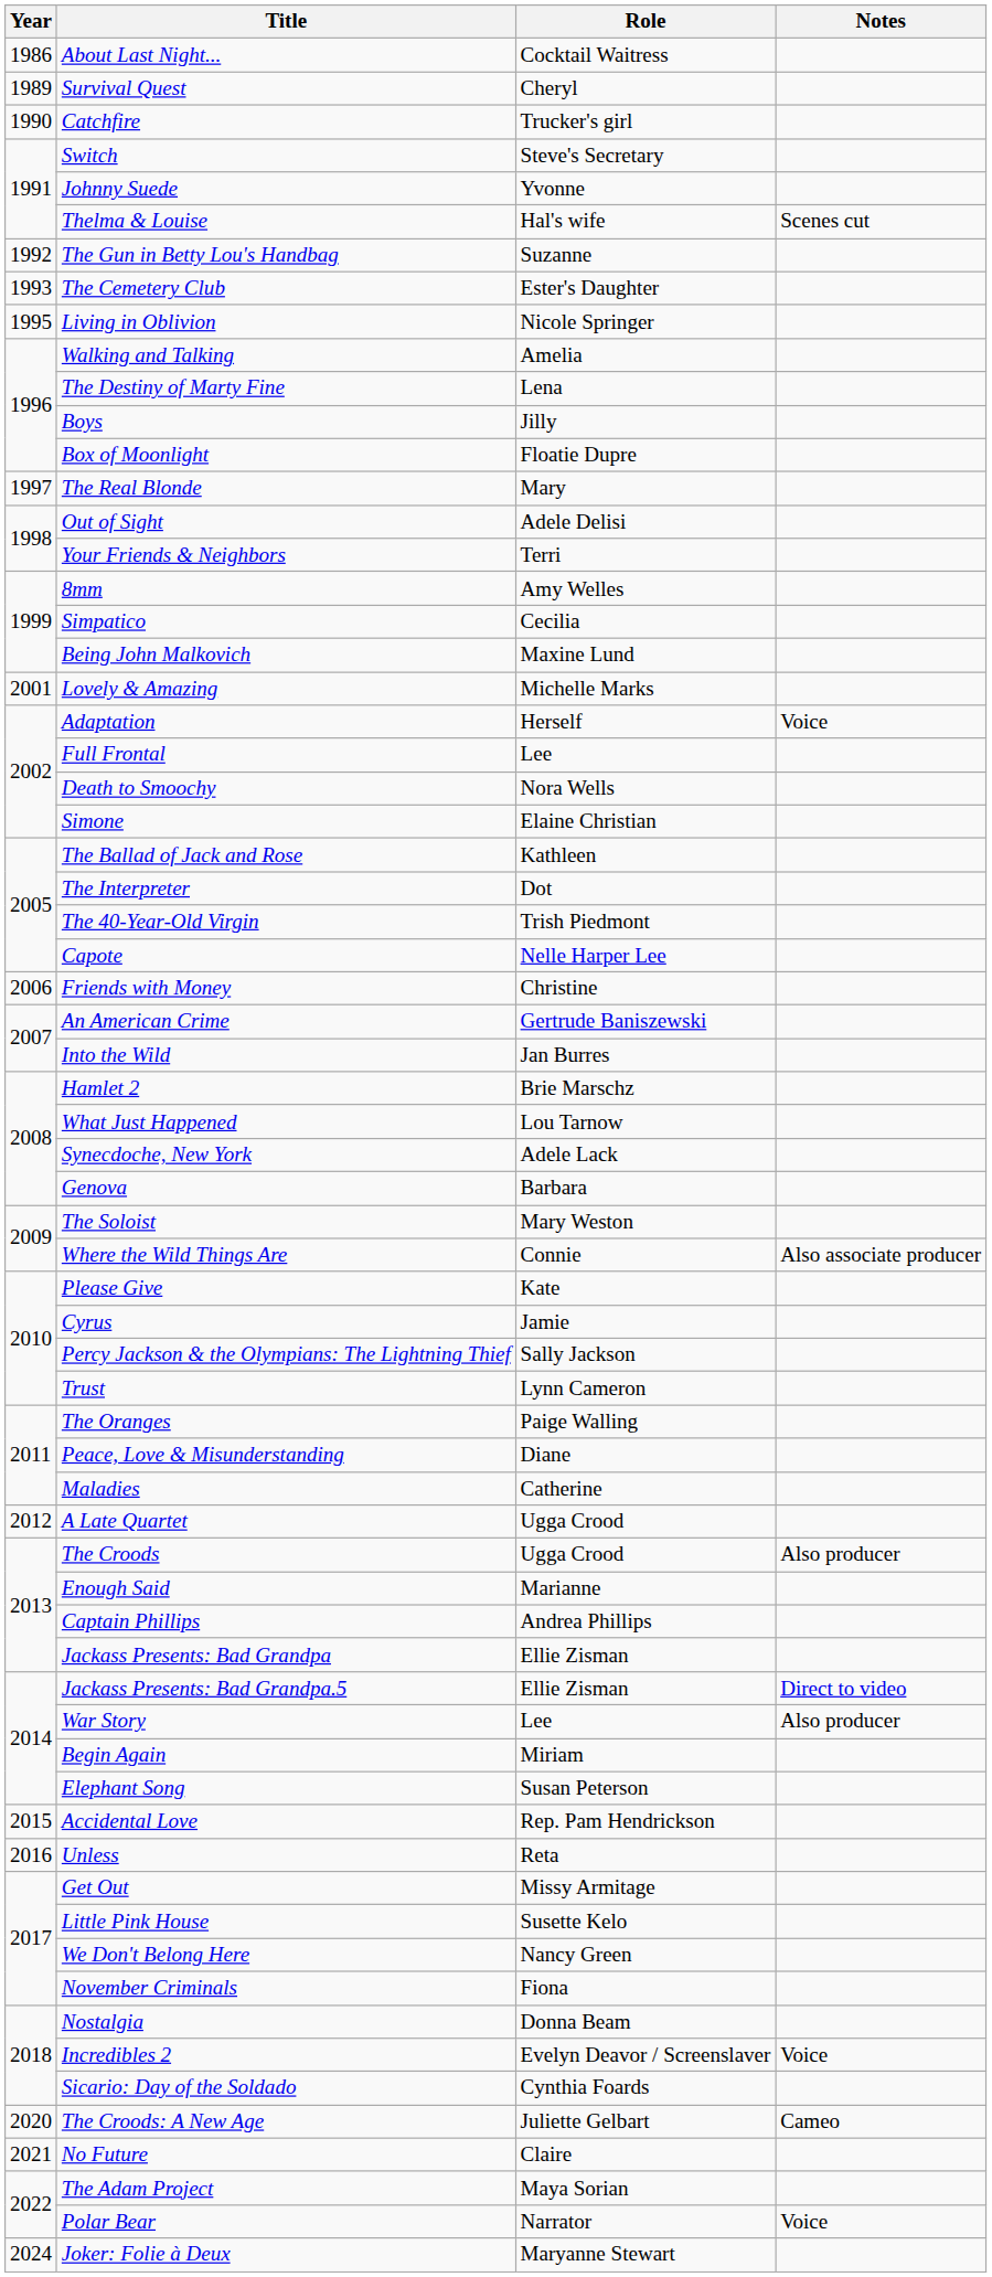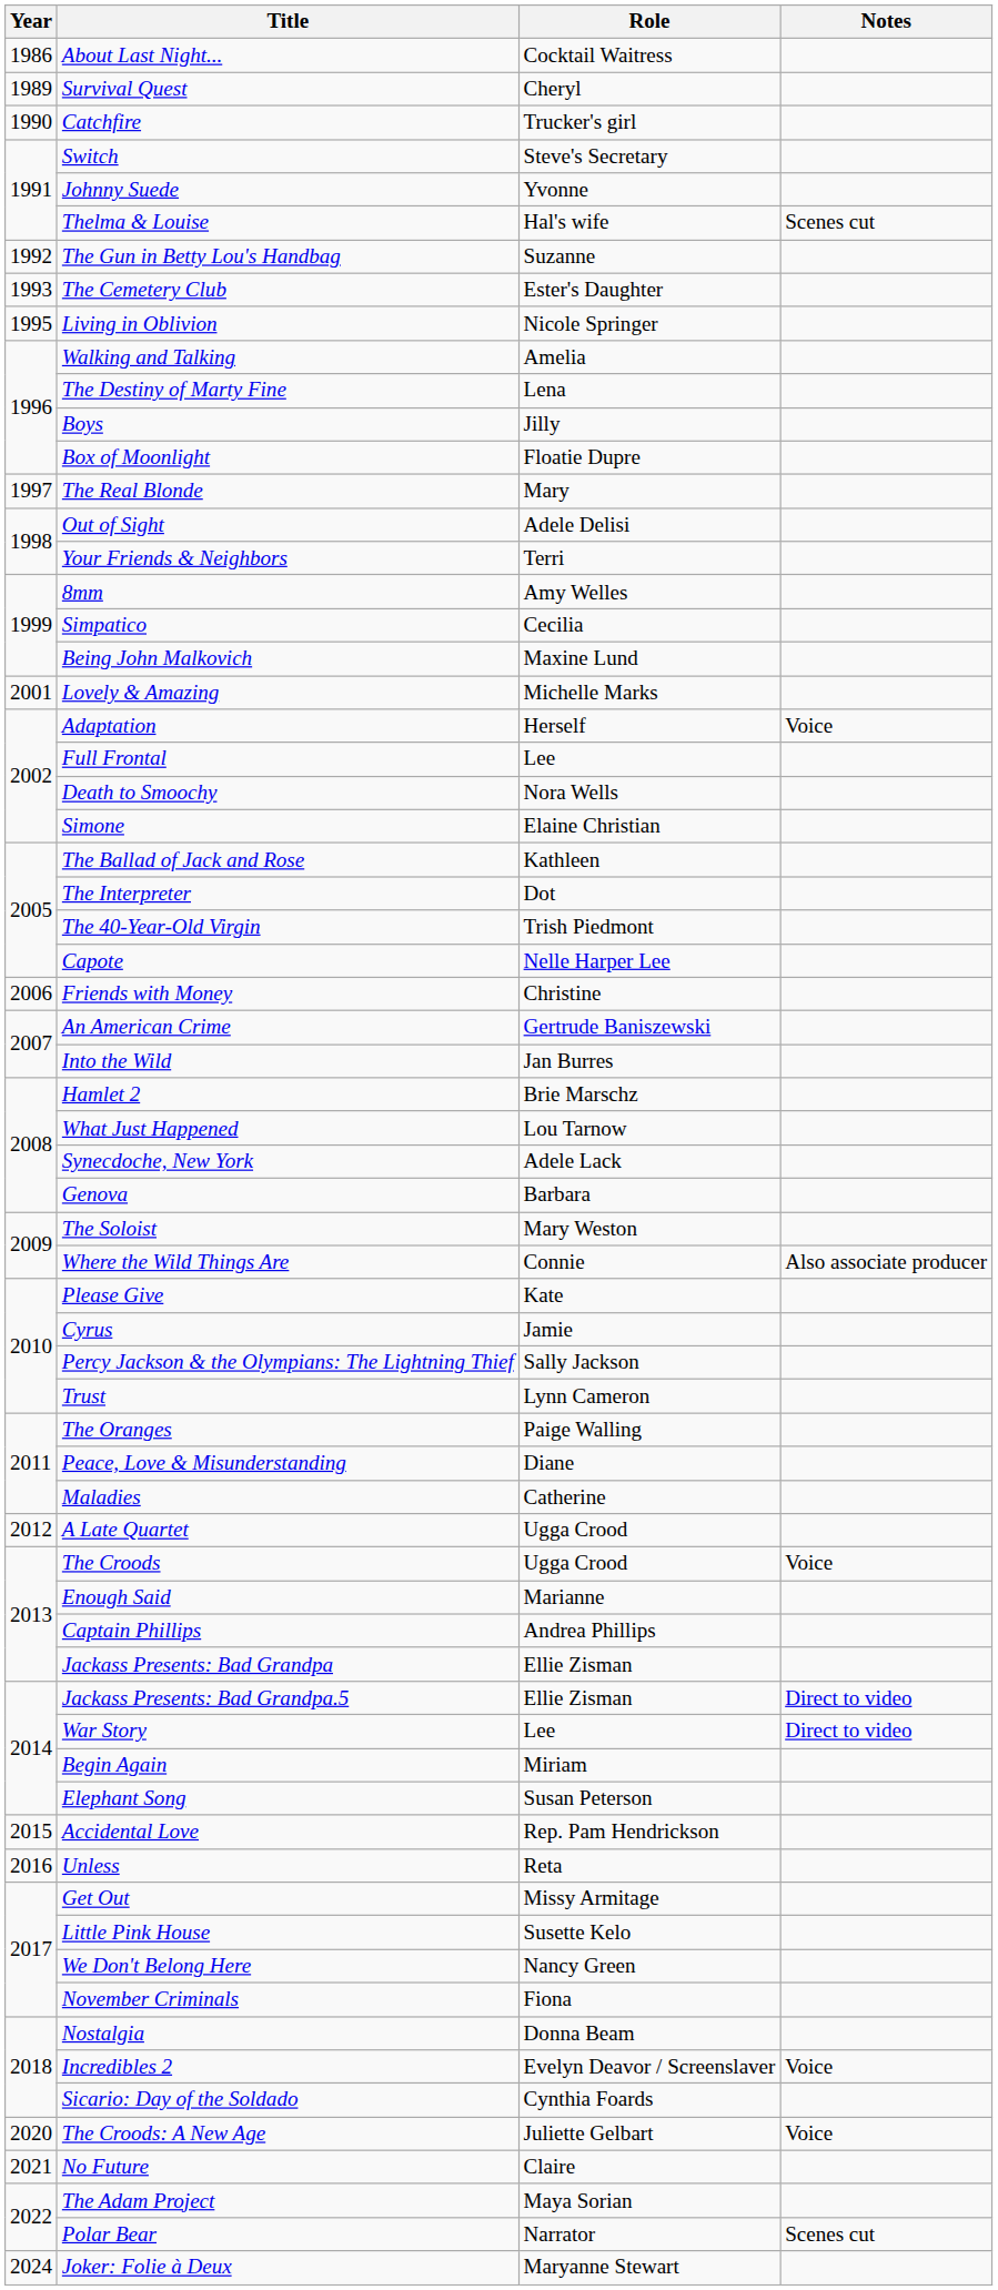 <table class = "wikitable sortable">
 <tr>
 <th>Year</th>
 <th>Title</th>
 <th>Role</th>
 <th class = "unsortable">Notes</th>
 </tr>
 <tr>
 <td>1986</td>
 <td><em><a href='#'>About Last Night...</a></em></td>
 <td>Cocktail Waitress</td>
 <td></td>
 </tr>
 <tr>
 <td>1989</td>
 <td><em><a href='#'>Survival Quest</a></em></td>
 <td>Cheryl</td>
 <td></td>
 </tr>
 <tr>
 <td>1990</td>
 <td><em><a href='#'>Catchfire</a></em></td>
 <td>Trucker's girl</td>
 <td></td>
 </tr>
 <tr>
 <td rowspan=3>1991</td>
 <td><em><a href='#'>Switch</a></em></td>
 <td>Steve's Secretary</td>
 <td></td>
 </tr>
 <tr>
 <td><em><a href='#'>Johnny Suede</a></em></td>
 <td>Yvonne</td>
 <td></td>
 </tr>
 <tr>
 <td><em><a href='#'>Thelma & Louise</a></em></td>
 <td>Hal's wife</td>
 <td>Scenes cut</td>
 </tr>
 <tr>
 <td>1992</td>
 <td><em><a href='#'>The Gun in Betty Lou's Handbag</a></em></td>
 <td>Suzanne</td>
 <td></td>
 </tr>
 <tr>
 <td>1993</td>
 <td><em><a href='#'>The Cemetery Club</a></em></td>
 <td>Ester's Daughter</td>
 <td></td>
 </tr>
 <tr>
 <td>1995</td>
 <td><em><a href='#'>Living in Oblivion</a></em></td>
 <td>Nicole Springer</td>
 <td></td>
 </tr>
 <tr>
 <td rowspan=4>1996</td>
 <td><em><a href='#'>Walking and Talking</a></em></td>
 <td>Amelia</td>
 <td></td>
 </tr>
 <tr>
 <td><em><a href='#'>The Destiny of Marty Fine</a></em></td>
 <td>Lena</td>
 <td></td>
 </tr>
 <tr>
 <td><em><a href='#'>Boys</a></em></td>
 <td>Jilly</td>
 <td></td>
 </tr>
 <tr>
 <td><em><a href='#'>Box of Moonlight</a></em></td>
 <td>Floatie Dupre</td>
 <td></td>
 </tr>
 <tr>
 <td>1997</td>
 <td><em><a href='#'>The Real Blonde</a></em></td>
 <td>Mary</td>
 <td></td>
 </tr>
 <tr>
 <td rowspan=2>1998</td>
 <td><em><a href='#'>Out of Sight</a></em></td>
 <td>Adele Delisi</td>
 <td></td>
 </tr>
 <tr>
 <td><em><a href='#'>Your Friends & Neighbors</a></em></td>
 <td>Terri</td>
 <td></td>
 </tr>
 <tr>
 <td rowspan=3>1999</td>
 <td><em><a href='#'>8mm</a></em></td>
 <td>Amy Welles</td>
 <td></td>
 </tr>
 <tr>
 <td><em><a href='#'>Simpatico</a></em></td>
 <td>Cecilia</td>
 <td></td>
 </tr>
 <tr>
 <td><em><a href='#'>Being John Malkovich</a></em></td>
 <td>Maxine Lund</td>
 <td></td>
 </tr>
 <tr>
 <td>2001</td>
 <td><em><a href='#'>Lovely & Amazing</a></em></td>
 <td>Michelle Marks</td>
 <td></td>
 </tr>
 <tr>
 <td rowspan=4>2002</td>
 <td><em><a href='#'>Adaptation</a></em></td>
 <td>Herself</td>
 <td>Voice</td>
 </tr>
 <tr>
 <td><em><a href='#'>Full Frontal</a></em></td>
 <td>Lee</td>
 <td></td>
 </tr>
 <tr>
 <td><em><a href='#'>Death to Smoochy</a></em></td>
 <td>Nora Wells</td>
 <td></td>
 </tr>
 <tr>
 <td><em><a href='#'>Simone</a></em></td>
 <td>Elaine Christian</td>
 <td></td>
 </tr>
 <tr>
 <td rowspan=4>2005</td>
 <td><em><a href='#'>The Ballad of Jack and Rose</a></em></td>
 <td>Kathleen</td>
 <td></td>
 </tr>
 <tr>
 <td><em><a href='#'>The Interpreter</a></em></td>
 <td>Dot</td>
 <td></td>
 </tr>
 <tr>
 <td><em><a href='#'>The 40-Year-Old Virgin</a></em></td>
 <td>Trish Piedmont</td>
 <td></td>
 </tr>
 <tr>
 <td><em><a href='#'>Capote</a></em></td>
 <td><a href='#'>Nelle Harper Lee</a></td>
 <td></td>
 </tr>
 <tr>
 <td rowspan=1>2006</td>
 <td><em><a href='#'>Friends with Money</a></em></td>
 <td>Christine</td>
 <td></td>
 </tr>
 <tr>
 <td rowspan=2>2007</td>
 <td><em><a href='#'>An American Crime</a></em></td>
 <td><a href='#'>Gertrude Baniszewski</a></td>
 <td></td>
 </tr>
 <tr>
 <td><em><a href='#'>Into the Wild</a></em></td>
 <td>Jan Burres</td>
 <td></td>
 </tr>
 <tr>
 <td rowspan=4>2008</td>
 <td><em><a href='#'>Hamlet 2</a></em></td>
 <td>Brie Marschz</td>
 <td></td>
 </tr>
 <tr>
 <td><em><a href='#'>What Just Happened</a></em></td>
 <td>Lou Tarnow</td>
 <td></td>
 </tr>
 <tr>
 <td><em><a href='#'>Synecdoche, New York</a></em></td>
 <td>Adele Lack</td>
 <td></td>
 </tr>
 <tr>
 <td><em><a href='#'>Genova</a></em></td>
 <td>Barbara</td>
 <td></td>
 </tr>
 <tr>
 <td rowspan=2>2009</td>
 <td><em><a href='#'>The Soloist</a></em></td>
 <td>Mary Weston</td>
 <td></td>
 </tr>
 <tr>
 <td><em><a href='#'>Where the Wild Things Are</a></em></td>
 <td>Connie</td>
 <td>Also associate producer</td>
 </tr>
 <tr>
 <td rowspan=4>2010</td>
 <td><em><a href='#'>Please Give</a></em></td>
 <td>Kate</td>
 <td></td>
 </tr>
 <tr>
 <td><em><a href='#'>Cyrus</a></em></td>
 <td>Jamie</td>
 <td></td>
 </tr>
 <tr>
 <td><em><a href='#'>Percy Jackson & the Olympians: The Lightning Thief</a></em></td>
 <td>Sally Jackson</td>
 <td></td>
 </tr>
 <tr>
 <td><em><a href='#'>Trust</a></em></td>
 <td>Lynn Cameron</td>
 <td></td>
 </tr>
 <tr>
 <td rowspan=3>2011</td>
 <td><em><a href='#'>The Oranges</a></em></td>
 <td>Paige Walling</td>
 <td></td>
 </tr>
 <tr>
 <td><em><a href='#'>Peace, Love & Misunderstanding</a></em></td>
 <td>Diane</td>
 <td></td>
 </tr>
 <tr>
 <td><em><a href='#'>Maladies</a></em></td>
 <td>Catherine</td>
 <td></td>
 </tr>
 <tr>
 <td>2012</td>
 <td><em><a href='#'>A Late Quartet</a></em></td>
 <td>Ugga Crood</td>
 <td></td>
 </tr>
 <tr>
 <td rowspan=4>2013</td>
 <td><em><a href='#'>The Croods</a></em></td>
 <td>Ugga Crood</td>
-<td>Also producer</td>
+<td>Voice</td>
 </tr>
 <tr>
 <td><em><a href='#'>Enough Said</a></em></td>
 <td>Marianne</td>
 <td></td>
 </tr>
 <tr>
 <td><em><a href='#'>Captain Phillips</a></em></td>
 <td>Andrea Phillips</td>
 <td></td>
 </tr>
 <tr>
 <td><em><a href='#'>Jackass Presents: Bad Grandpa</a></em></td>
 <td>Ellie Zisman</td>
 <td></td>
 </tr>
 <tr>
 <td rowspan=4>2014</td>
 <td><em><a href='#'>Jackass Presents: Bad Grandpa.5</a></em></td>
 <td>Ellie Zisman</td>
 <td><a href='#'>Direct to video</a></td>
 </tr>
 <tr>
 <td><em><a href='#'>War Story</a></em></td>
 <td>Lee</td>
-<td>Also producer</td>
+<td><a href='#'>Direct to video</a></td>
 </tr>
 <tr>
 <td><em><a href='#'>Begin Again</a></em></td>
 <td>Miriam</td>
 <td></td>
 </tr>
 <tr>
 <td><em><a href='#'>Elephant Song</a></em></td>
 <td>Susan Peterson</td>
 <td></td>
 </tr>
 <tr>
 <td>2015</td>
 <td><em><a href='#'>Accidental Love</a></em></td>
 <td>Rep. Pam Hendrickson</td>
 <td></td>
 </tr>
 <tr>
 <td>2016</td>
 <td><em><a href='#'>Unless</a></em></td>
 <td>Reta</td>
 <td></td>
 </tr>
 <tr>
 <td rowspan=4>2017</td>
 <td><em><a href='#'>Get Out</a></em></td>
 <td>Missy Armitage</td>
 <td></td>
 </tr>
 <tr>
 <td><em><a href='#'>Little Pink House</a></em></td>
 <td>Susette Kelo</td>
 <td></td>
 </tr>
 <tr>
 <td><em><a href='#'>We Don't Belong Here</a></em></td>
 <td>Nancy Green</td>
 <td></td>
 </tr>
 <tr>
 <td><em><a href='#'>November Criminals</a></em></td>
 <td>Fiona</td>
 <td></td>
 </tr>
 <tr>
 <td rowspan=3>2018</td>
 <td><em><a href='#'>Nostalgia</a></em></td>
 <td>Donna Beam</td>
 <td></td>
 </tr>
 <tr>
 <td><em><a href='#'>Incredibles 2</a></em></td>
 <td>Evelyn Deavor / Screenslaver</td>
 <td>Voice</td>
 </tr>
 <tr>
 <td><em><a href='#'>Sicario: Day of the Soldado</a></em></td>
 <td>Cynthia Foards</td>
 <td></td>
 </tr>
 <tr>
 <td>2020</td>
 <td><em><a href='#'>The Croods: A New Age</a></em></td>
 <td>Juliette Gelbart</td>
-<td>Cameo</td>
+<td>Voice</td>
 </tr>
 <tr>
 <td>2021</td>
 <td><em><a href='#'>No Future</a></em></td>
 <td>Claire</td>
 <td></td>
 </tr>
 <tr>
 <td rowspan=2>2022</td>
 <td><em><a href='#'>The Adam Project</a></em></td>
 <td>Maya Sorian</td>
 <td></td>
 </tr>
 <tr>
 <td><em><a href='#'>Polar Bear</a></em></td>
 <td>Narrator</td>
-<td>Voice</td>
+<td>Scenes cut</td>
 </tr>
 <tr>
 <td>2024</td>
 <td><em><a href='#'>Joker: Folie à Deux</a></em></td>
 <td>Maryanne Stewart</td>
 <td></td>
 </tr>
 </table>
